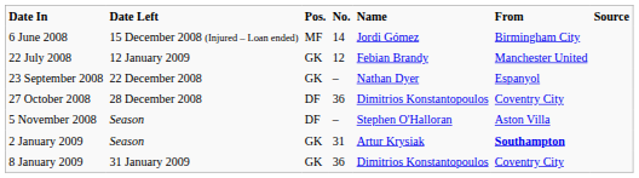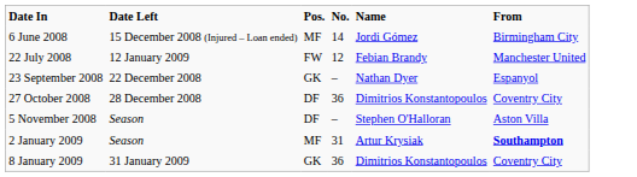 <table class= border="2" cellpadding="4" cellspacing="0" style="text-align:left; margin: 1em 1em 1em 0; background: #f9f9f9; border: 1px #aaa solid; border-collapse: collapse; font-size: 95%;">
 <tr>
 <th>Date In</th>
 <th>Date Left</th>
 <th>Pos.</th>
 <th>No.</th>
 <th>Name</th>
 <th>From</th>
-<th>Source</th>
 </tr>
 <tr>
 <td>6 June 2008</td>
 <td>15 December 2008 <small>(Injured – Loan ended)</small></td>
 <td>MF</td>
 <td>14</td>
 <td> <a href='#'>Jordi Gómez</a></td>
 <td> <a href='#'>Birmingham City</a></td>
-<td></td>
 </tr>
 <tr>
 <td>22 July 2008</td>
 <td>12 January 2009</td>
-<td>GK</td>
+<td>FW</td>
 <td>12</td>
 <td> <a href='#'>Febian Brandy</a></td>
 <td> <a href='#'>Manchester United</a></td>
-<td></td>
 </tr>
 <tr>
 <td>23 September 2008</td>
 <td>22 December 2008</td>
 <td>GK</td>
 <td>–</td>
 <td> <a href='#'>Nathan Dyer</a></td>
 <td> <a href='#'>Espanyol</a></td>
-<td></td>
 </tr>
 <tr>
 <td>27 October 2008</td>
 <td>28 December 2008</td>
 <td>DF</td>
 <td>36</td>
 <td> <a href='#'>Dimitrios Konstantopoulos</a></td>
 <td> <a href='#'>Coventry City</a></td>
-<td></td>
 </tr>
 <tr>
 <td>5 November 2008</td>
 <td><em>Season</em></td>
 <td>DF</td>
 <td>–</td>
 <td> <a href='#'>Stephen O'Halloran</a></td>
 <td> <a href='#'>Aston Villa</a></td>
-<td></td>
 </tr>
 <tr>
 <td>2 January 2009</td>
 <td><em>Season</em></td>
-<td>GK</td>
+<td>MF</td>
 <td>31</td>
 <td> <a href='#'>Artur Krysiak</a></td>
 <td><strong> <a href='#'>Southampton</a></strong></td>
-<td></td>
 </tr>
 <tr>
 <td>8 January 2009</td>
 <td>31 January 2009</td>
 <td>GK</td>
 <td>36</td>
 <td> <a href='#'>Dimitrios Konstantopoulos</a></td>
 <td> <a href='#'>Coventry City</a></td>
-<td></td>
 </tr>
 </table>
